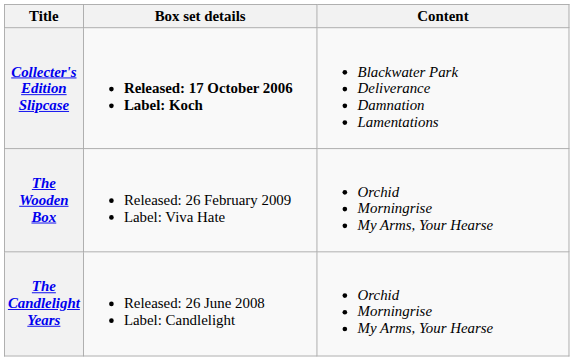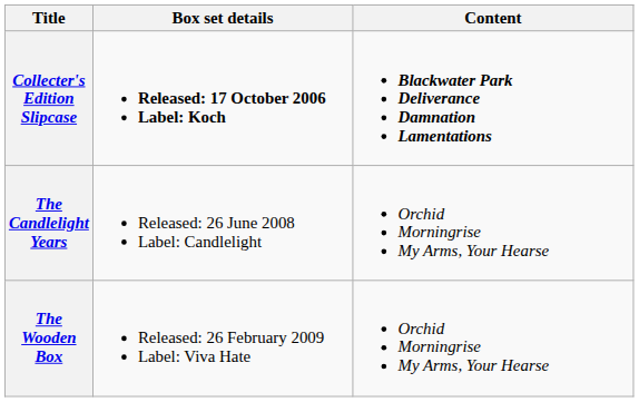 <table class="wikitable plainrowheaders">
 <tr>
 <th scope="col">Title</th>
 <th scope="col" style="width:250px;">Box set details</th>
 <th scope="col" style="width:270px;">Content</th>
 </tr>
 <tr>
 <th scope="row"><em><a href='#'>Collecter's Edition Slipcase</a></em></th>
 <td><strong><br><ul><li>Released: 17 October 2006</li><li>Label: Koch</li></ul></strong></td>
-<td><br><ul><li><em>Blackwater Park</em></li><li><em>Deliverance</em></li><li><em>Damnation</em></li><li><em>Lamentations</em></li></ul></td>
+<td><strong><br><ul><li><em>Blackwater Park</em></li><li><em>Deliverance</em></li><li><em>Damnation</em></li><li><em>Lamentations</em></li></ul></strong></td>
+</tr>
+<tr>
+<th scope="row"><em><a href='#'>The Candlelight Years</a></em></th>
+<td><br><ul><li>Released: 26 June 2008</li><li>Label: Candlelight</li></ul></td>
+<td><br><ul><li><em>Orchid</em></li><li><em>Morningrise</em></li><li><em>My Arms, Your Hearse</em></li></ul></td>
 </tr>
 <tr>
 <th scope="row"><em><a href='#'>The Wooden Box</a></em></th>
 <td><br><ul><li>Released: 26 February 2009</li><li>Label: Viva Hate</li></ul></td>
 <td><br><ul><li><em>Orchid</em></li><li><em>Morningrise</em></li><li><em>My Arms, Your Hearse</em></li></ul></td>
 </tr>
-<tr>
-<th scope="row"><em><a href='#'>The Candlelight Years</a></em></th>
-<td><br><ul><li>Released: 26 June 2008</li><li>Label: Candlelight</li></ul></td>
-<td><br><ul><li><em>Orchid</em></li><li><em>Morningrise</em></li><li><em>My Arms, Your Hearse</em></li></ul></td>
-</tr>
 </table>
